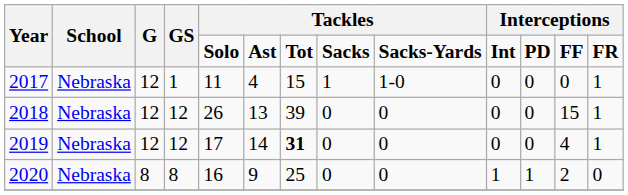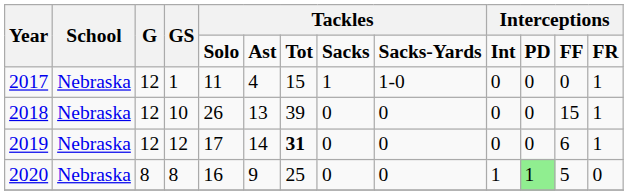 <table class="wikitable">
 <tr>
 <th rowspan="2" style=>Year</th>
 <th rowspan="2" style=>School</th>
 <th rowspan="2" style=>G</th>
 <th rowspan="2" style=>GS</th>
 <th colspan="5" style="text-align: center; font-weight:bold;" style=>Tackles</th>
 <th colspan="4" style="text-align: center; font-weight:bold;" style=>Interceptions</th>
 </tr>
 <tr>
 <td style="font-weight:bold;" style=>Solo</td>
 <td style="font-weight:bold;" style=>Ast</td>
 <td style="font-weight:bold;" style=>Tot</td>
 <td style="font-weight:bold;" style=>Sacks</td>
 <td style="font-weight:bold;" style=>Sacks-Yards</td>
 <td style="font-weight:bold;" style=>Int</td>
 <td style="font-weight:bold;" style=>PD</td>
 <td style="font-weight:bold;" style=>FF</td>
 <td style="font-weight:bold;" style=>FR</td>
 </tr>
 <tr>
 <td><a href='#'>2017</a></td>
 <td><a href='#'>Nebraska</a></td>
 <td>12</td>
 <td>1</td>
 <td>11</td>
 <td>4</td>
 <td>15</td>
 <td>1</td>
 <td>1-0</td>
 <td>0</td>
 <td>0</td>
 <td>0</td>
 <td>1</td>
 </tr>
 <tr>
 <td><a href='#'>2018</a></td>
 <td><a href='#'>Nebraska</a></td>
 <td>12</td>
-<td>12</td>
+<td>10</td>
 <td>26</td>
 <td>13</td>
 <td>39</td>
 <td>0</td>
 <td>0</td>
 <td>0</td>
 <td>0</td>
 <td>15</td>
 <td>1</td>
 </tr>
 <tr>
 <td><a href='#'>2019</a></td>
 <td><a href='#'>Nebraska</a></td>
 <td>12</td>
 <td>12</td>
 <td>17</td>
 <td>14</td>
 <td><strong>31</strong></td>
 <td>0</td>
 <td>0</td>
 <td>0</td>
 <td>0</td>
-<td>4</td>
+<td>6</td>
 <td>1</td>
 </tr>
 <tr>
 <td><a href='#'>2020</a></td>
 <td><a href='#'>Nebraska</a></td>
 <td>8</td>
 <td>8</td>
 <td>16</td>
 <td>9</td>
 <td>25</td>
 <td>0</td>
 <td>0</td>
 <td>1</td>
-<td>1</td>
-<td>2</td>
+<td style="background: lightgreen;">1</td>
+<td>5</td>
 <td>0</td>
 </tr>
 <tr>
 </tr>
 </table>
